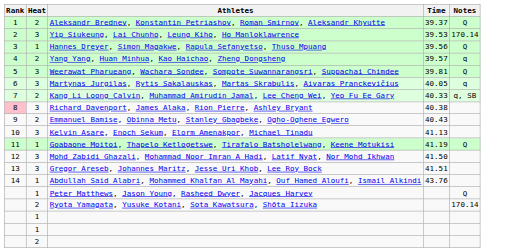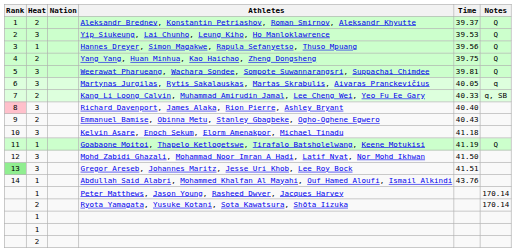 <table class="wikitable sortable" style="text-align:center;font-size:95%">
 <tr>
 <th>Rank</th>
 <th>Heat</th>
+<th>Nation</th>
 <th>Athletes</th>
 <th>Time</th>
 <th>Notes</th>
 </tr>
 <tr bgcolor=ccffcc>
 <td>1</td>
 <td>2</td>
+<td align=left></td>
 <td align=left><a href='#'>Aleksandr Brednev</a>, <a href='#'>Konstantin Petriashov</a>, <a href='#'>Roman Smirnov</a>, <a href='#'>Aleksandr Khyutte</a></td>
 <td>39.37</td>
 <td>Q</td>
 </tr>
 <tr bgcolor=ccffcc>
 <td>2</td>
 <td>3</td>
+<td align=left></td>
 <td align=left><a href='#'>Yip Siukeung</a>, <a href='#'>Lai Chunho</a>, <a href='#'>Leung Kiho</a>, <a href='#'>Ho Manloklawrence</a></td>
 <td>39.53</td>
-<td>170.14</td>
+<td>Q</td>
 </tr>
 <tr bgcolor=ccffcc>
 <td>3</td>
 <td>1</td>
+<td align=left></td>
 <td align=left><a href='#'>Hannes Dreyer</a>, <a href='#'>Simon Magakwe</a>, <a href='#'>Rapula Sefanyetso</a>, <a href='#'>Thuso Mpuang</a></td>
 <td>39.56</td>
 <td>Q</td>
 </tr>
 <tr bgcolor=ccffcc>
 <td>4</td>
 <td>2</td>
+<td align=left></td>
 <td align=left><a href='#'>Yang Yang</a>, <a href='#'>Huan Minhua</a>, <a href='#'>Kao Haichao</a>, <a href='#'>Zheng Dongsheng</a></td>
-<td>39.57</td>
-<td>q</td>
+<td>39.75</td>
+<td>Q</td>
 </tr>
 <tr bgcolor=ccffcc>
 <td>5</td>
 <td>3</td>
+<td align=left></td>
 <td align=left><a href='#'>Weerawat Pharueang</a>, <a href='#'>Wachara Sondee</a>, <a href='#'>Sompote Suwannarangsri</a>, <a href='#'>Suppachai Chimdee</a></td>
 <td>39.81</td>
 <td>Q</td>
 </tr>
 <tr bgcolor=ddffdd>
 <td>6</td>
 <td>3</td>
+<td align=left></td>
 <td align=left><a href='#'>Martynas Jurgilas</a>, <a href='#'>Rytis Sakalauskas</a>, <a href='#'>Martas Skrabulis</a>, <a href='#'>Aivaras Pranckevičius</a></td>
 <td>40.05</td>
 <td>q</td>
 </tr>
 <tr bgcolor=ddffdd>
 <td>7</td>
 <td>2</td>
+<td align=left></td>
 <td align=left><a href='#'>Kang Li Loong Calvin</a>, <a href='#'>Muhammad Amirudin Jamal</a>, <a href='#'>Lee Cheng Wei</a>, <a href='#'>Yeo Fu Ee Gary</a></td>
 <td>40.33</td>
 <td>q, SB</td>
 </tr>
 <tr>
 <td style="background: pink;">8</td>
 <td>3</td>
+<td align=left></td>
 <td align=left><a href='#'>Richard Davenport</a>, <a href='#'>James Alaka</a>, <a href='#'>Rion Pierre</a>, <a href='#'>Ashley Bryant</a></td>
-<td>40.38</td>
+<td>40.40</td>
 <td></td>
 </tr>
 <tr>
 <td>9</td>
 <td>2</td>
+<td align=left></td>
 <td align=left><a href='#'>Emmanuel Bamise</a>, <a href='#'>Obinna Metu</a>, <a href='#'>Stanley Gbagbeke</a>, <a href='#'>Ogho-Oghene Egwero</a></td>
 <td>40.43</td>
 <td></td>
 </tr>
 <tr>
 <td>10</td>
 <td>3</td>
+<td align=left></td>
 <td align=left><a href='#'>Kelvin Asare</a>, <a href='#'>Enoch Sekum</a>, <a href='#'>Elorm Amenakpor</a>, <a href='#'>Michael Tinadu</a></td>
-<td>41.13</td>
+<td>41.18</td>
 <td></td>
 </tr>
 <tr bgcolor=ccffcc>
 <td>11</td>
 <td>1</td>
+<td align=left></td>
 <td align=left><a href='#'>Goabaone Moitoi</a>, <a href='#'>Thapelo Ketlogetswe</a>, <a href='#'>Tirafalo Batsholelwang</a>, <a href='#'>Keene Motukisi</a></td>
 <td>41.19</td>
 <td>Q</td>
 </tr>
 <tr>
 <td>12</td>
 <td>3</td>
+<td align=left></td>
 <td align=left><a href='#'>Mohd Zabidi Ghazali</a>, <a href='#'>Mohammad Noor Imran A Hadi</a>, <a href='#'>Latif Nyat</a>, <a href='#'>Nor Mohd Ikhwan</a></td>
 <td>41.50</td>
 <td></td>
 </tr>
 <tr>
-<td>13</td>
+<td style="background: lightgreen;">13</td>
 <td>3</td>
+<td align=left></td>
 <td align=left><a href='#'>Gregor Areseb</a>, <a href='#'>Johannes Maritz</a>, <a href='#'>Jesse Uri Khob</a>, <a href='#'>Lee Roy Bock</a></td>
 <td>41.51</td>
 <td></td>
 </tr>
 <tr>
 <td>14</td>
 <td>1</td>
+<td align=left></td>
 <td align=left><a href='#'>Abdullah Said Alabri</a>, <a href='#'>Mohammed Khalfan Al Mayahi</a>, <a href='#'>Ouf Hamed Aloufi</a>, <a href='#'>Ismail Alkindi</a></td>
 <td>43.76</td>
 <td></td>
 </tr>
 <tr>
 <td></td>
 <td>1</td>
+<td align=left></td>
 <td align=left><a href='#'>Peter Matthews</a>, <a href='#'>Jason Young</a>, <a href='#'>Rasheed Dwyer</a>, <a href='#'>Jacques Harvey</a></td>
 <td></td>
-<td>Q</td>
+<td>170.14</td>
 </tr>
 <tr>
 <td></td>
 <td>2</td>
+<td align=left></td>
 <td align=left><a href='#'>Ryota Yamagata</a>, <a href='#'>Yusuke Kotani</a>, <a href='#'>Sota Kawatsura</a>, <a href='#'>Shōta Iizuka</a></td>
 <td></td>
 <td>170.14</td>
 </tr>
 <tr>
 <td></td>
 <td>1</td>
 <td align=left></td>
+<td align=left></td>
 <td></td>
 <td></td>
 </tr>
 <tr>
 <td></td>
 <td>1</td>
+<td align=left></td>
 <td align=left></td>
 <td></td>
 <td></td>
 </tr>
 <tr>
 <td></td>
 <td>2</td>
 <td align=left></td>
+<td align=left></td>
 <td></td>
 <td></td>
 </tr>
 </table>
